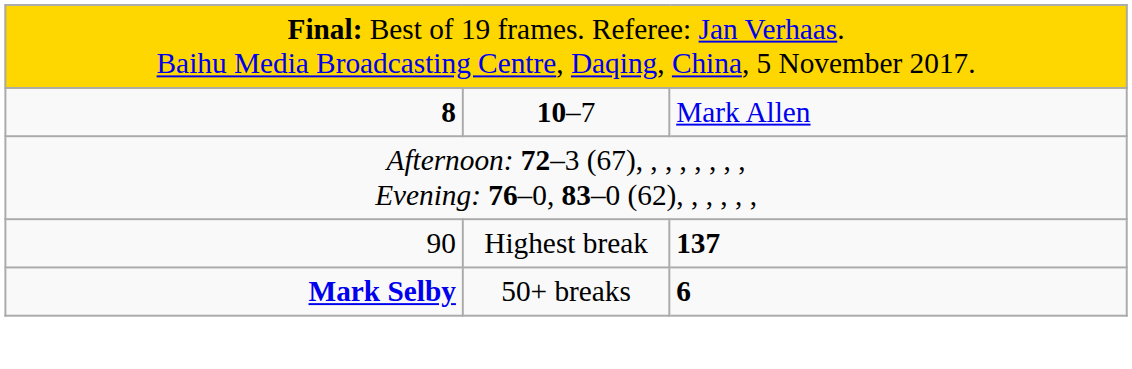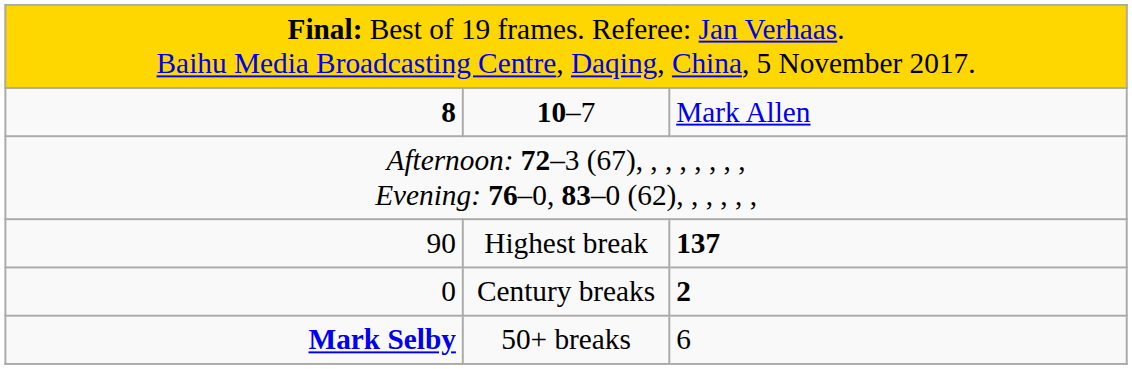 <table class="wikitable" style="font-size: 95%; margin: 1em auto 1em auto;">
 <tr>
 <td colspan="3" align="center" bgcolor="#ffd700"><strong>Final:</strong> Best of 19 frames. Referee: <a href='#'>Jan Verhaas</a>.<br><a href='#'>Baihu Media Broadcasting Centre</a>, <a href='#'>Daqing</a>, <a href='#'>China</a>, 5 November 2017.</td>
 </tr>
 <tr>
 <td align="right"><strong>8</strong></td>
 <td width="100" align="center"><strong>10</strong>–7</td>
 <td width="230"><a href='#'>Mark Allen</a><br></td>
 </tr>
 <tr>
 <td colspan="3" align="center" style="font-size: 100%"><em>Afternoon:</em> <strong>72</strong>–3 (67), , , , , , , ,  <br><em>Evening:</em> <strong>76</strong>–0, <strong>83</strong>–0 (62), , , , , , </td>
 </tr>
 <tr>
 <td align="right">90</td>
 <td align="center">Highest break</td>
 <td><strong>137</strong></td>
 </tr>
 <tr>
+<td align="right">0</td>
+<td align="center">Century breaks</td>
+<td><strong>2</strong></td>
+</tr>
+<tr>
 <td width="230" align="right"><strong><a href='#'>Mark Selby</a></strong><br></td>
 <td align="center">50+ breaks</td>
-<td><strong>6</strong></td>
+<td>6</td>
 </tr>
 </table>
